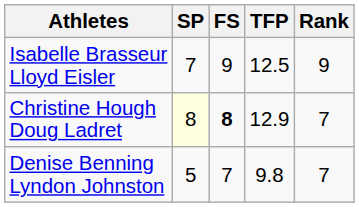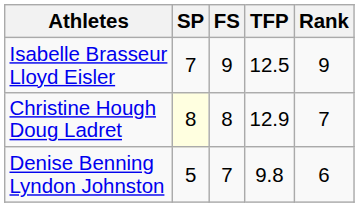 <table class="wikitable" border="1" style="font-size:90%">
 <tr>
 <th>Athletes</th>
 <th>SP</th>
 <th>FS</th>
 <th>TFP</th>
 <th>Rank</th>
 </tr>
 <tr align=center>
 <td align=left><a href='#'>Isabelle Brasseur</a><br><a href='#'>Lloyd Eisler</a></td>
 <td>7</td>
 <td>9</td>
 <td>12.5</td>
 <td>9</td>
 </tr>
 <tr align=center>
 <td align=left><a href='#'>Christine Hough</a><br><a href='#'>Doug Ladret</a></td>
 <td style="background: lightyellow;">8</td>
-<td><strong>8</strong></td>
+<td>8</td>
 <td>12.9</td>
 <td>7</td>
 </tr>
 <tr align=center>
 <td align=left><a href='#'>Denise Benning</a><br><a href='#'>Lyndon Johnston</a></td>
 <td>5</td>
 <td>7</td>
 <td>9.8</td>
-<td>7</td>
+<td>6</td>
 </tr>
 </table>
